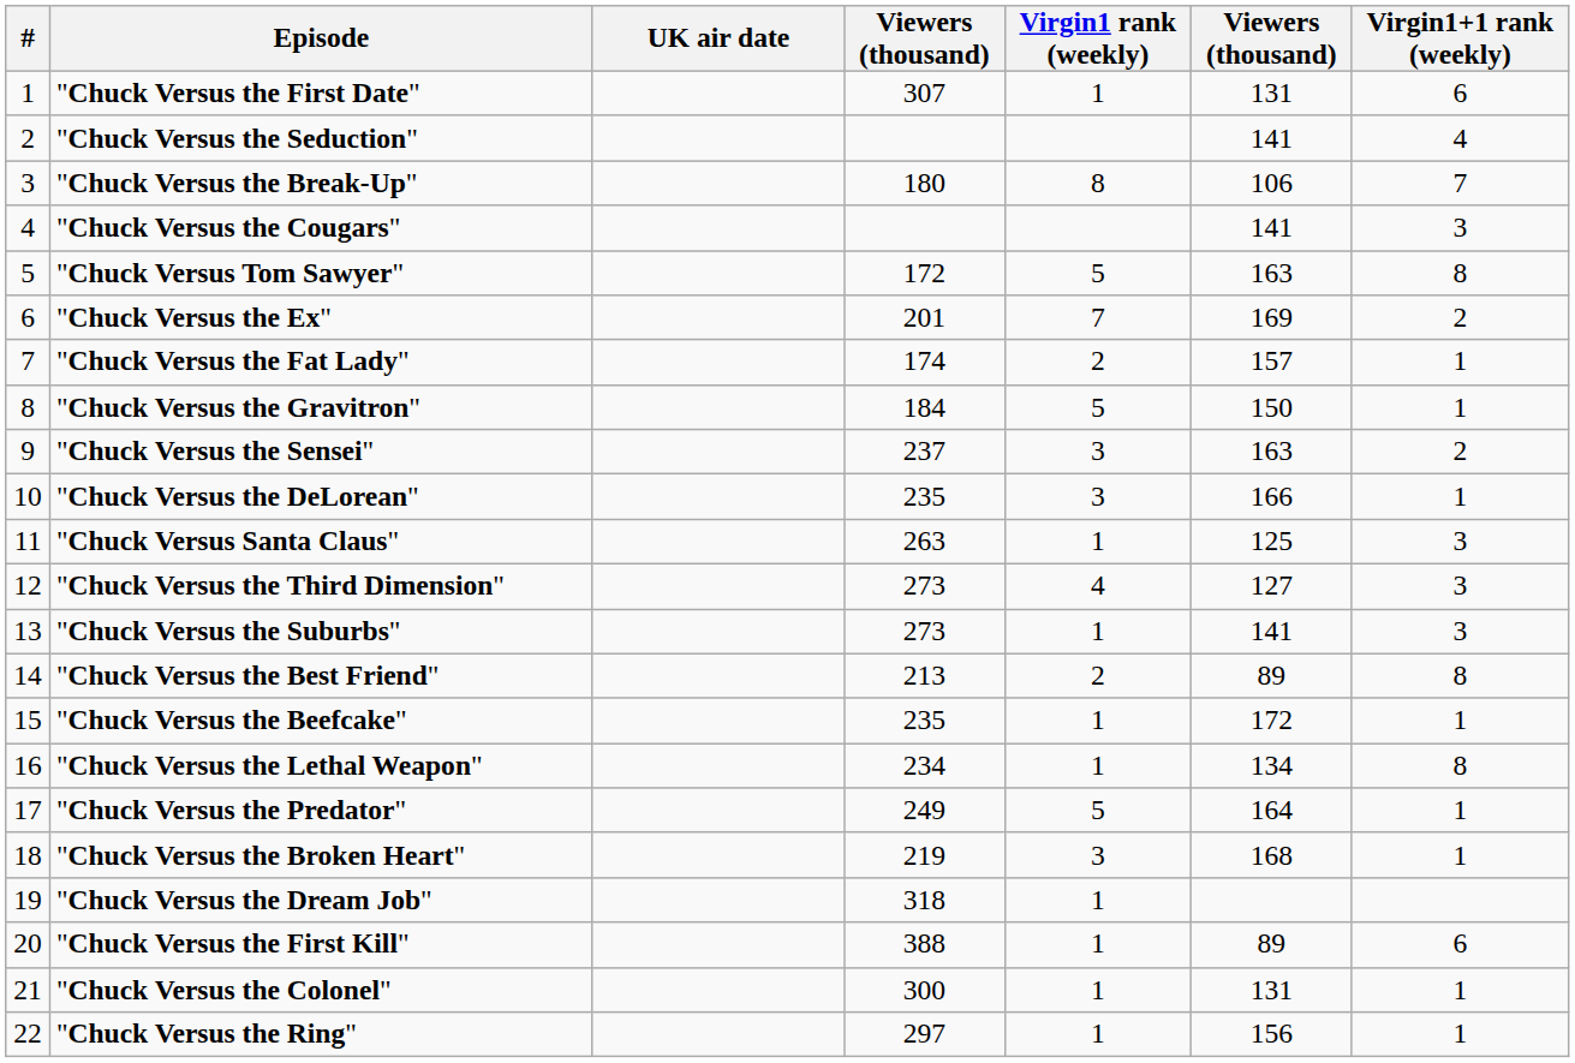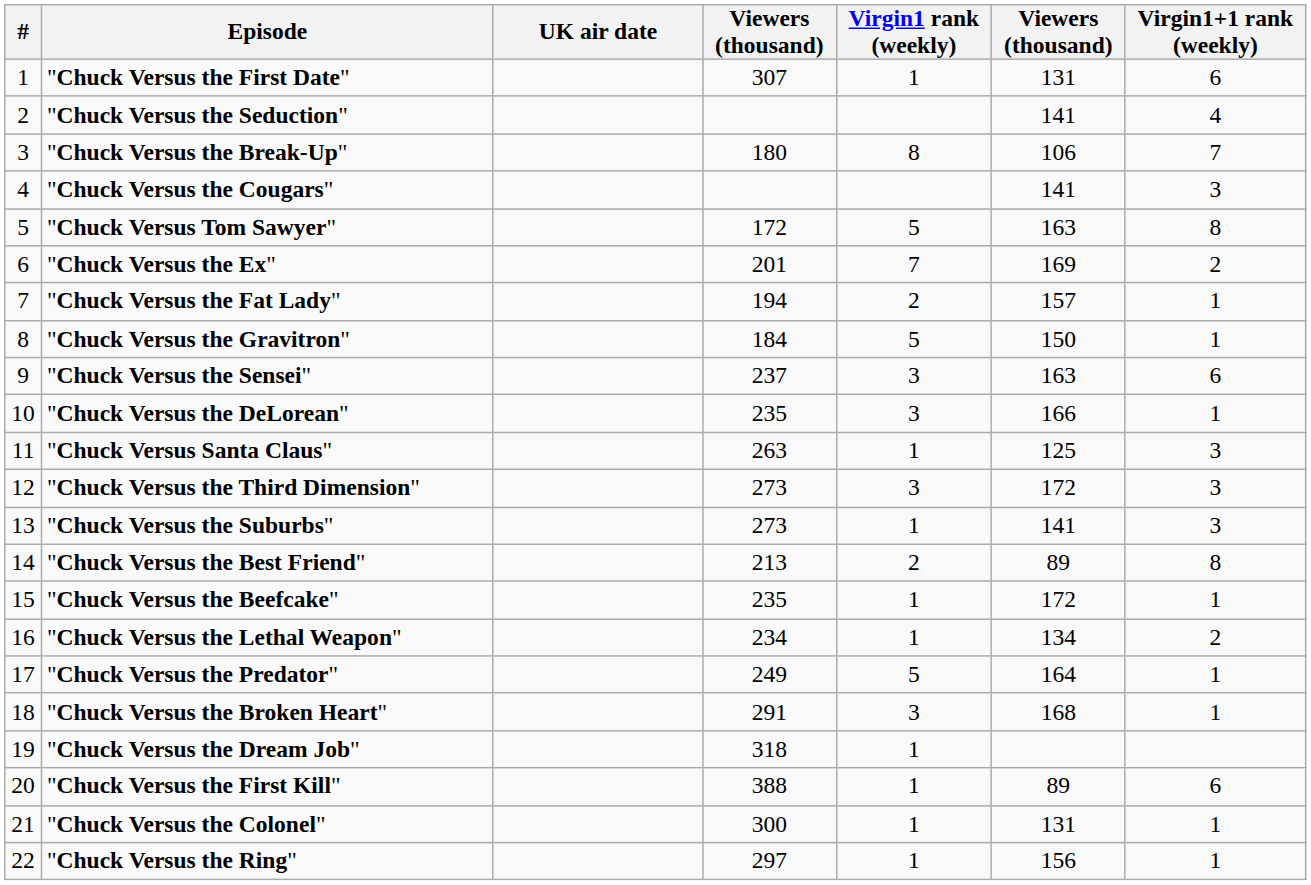 <table style="text-align:center;" class="wikitable plainrowheaders sortable">
 <tr>
 <th style="padding: 0px 8px">#</th>
 <th width="300px" class="unsortable">Episode</th>
 <th width="135px">UK air date</th>
 <th style="padding: 0px 8px">Viewers<br>(thousand)</th>
 <th style="padding: 0px 8px"><a href='#'>Virgin1</a> rank<br>(weekly)</th>
 <th style="padding: 0px 8px">Viewers<br>(thousand)</th>
 <th style="padding: 0px 8px">Virgin1+1 rank<br>(weekly)</th>
 </tr>
 <tr>
 <td>1</td>
 <td style="text-align:left">"<strong>Chuck Versus the First Date</strong>"</td>
 <td></td>
 <td>307</td>
 <td>1</td>
 <td>131</td>
 <td>6</td>
 </tr>
 <tr>
 <td>2</td>
 <td style="text-align:left">"<strong>Chuck Versus the Seduction</strong>"</td>
 <td></td>
 <td></td>
 <td></td>
 <td>141</td>
 <td>4</td>
 </tr>
 <tr>
 <td>3</td>
 <td style="text-align:left">"<strong>Chuck Versus the Break-Up</strong>"</td>
 <td></td>
 <td>180</td>
 <td>8</td>
 <td>106</td>
 <td>7</td>
 </tr>
 <tr>
 <td>4</td>
 <td style="text-align:left">"<strong>Chuck Versus the Cougars</strong>"</td>
 <td></td>
 <td></td>
 <td></td>
 <td>141</td>
 <td>3</td>
 </tr>
 <tr>
 <td>5</td>
 <td style="text-align:left">"<strong>Chuck Versus Tom Sawyer</strong>"</td>
 <td></td>
 <td>172</td>
 <td>5</td>
 <td>163</td>
 <td>8</td>
 </tr>
 <tr>
 <td>6</td>
 <td style="text-align:left">"<strong>Chuck Versus the Ex</strong>"</td>
 <td></td>
 <td>201</td>
 <td>7</td>
 <td>169</td>
 <td>2</td>
 </tr>
 <tr>
 <td>7</td>
 <td style="text-align:left">"<strong>Chuck Versus the Fat Lady</strong>"</td>
 <td></td>
-<td>174</td>
+<td>194</td>
 <td>2</td>
 <td>157</td>
 <td>1</td>
 </tr>
 <tr>
 <td>8</td>
 <td style="text-align:left">"<strong>Chuck Versus the Gravitron</strong>"</td>
 <td></td>
 <td>184</td>
 <td>5</td>
 <td>150</td>
 <td>1</td>
 </tr>
 <tr>
 <td>9</td>
 <td style="text-align:left">"<strong>Chuck Versus the Sensei</strong>"</td>
 <td></td>
 <td>237</td>
 <td>3</td>
 <td>163</td>
-<td>2</td>
+<td>6</td>
 </tr>
 <tr>
 <td>10</td>
 <td style="text-align:left">"<strong>Chuck Versus the DeLorean</strong>"</td>
 <td></td>
 <td>235</td>
 <td>3</td>
 <td>166</td>
 <td>1</td>
 </tr>
 <tr>
 <td>11</td>
 <td style="text-align:left">"<strong>Chuck Versus Santa Claus</strong>"</td>
 <td></td>
 <td>263</td>
 <td>1</td>
 <td>125</td>
 <td>3</td>
 </tr>
 <tr>
 <td>12</td>
 <td style="text-align:left">"<strong>Chuck Versus the Third Dimension</strong>"</td>
 <td></td>
 <td>273</td>
-<td>4</td>
-<td>127</td>
+<td>3</td>
+<td>172</td>
 <td>3</td>
 </tr>
 <tr>
 <td>13</td>
 <td style="text-align:left">"<strong>Chuck Versus the Suburbs</strong>"</td>
 <td></td>
 <td>273</td>
 <td>1</td>
 <td>141</td>
 <td>3</td>
 </tr>
 <tr>
 <td>14</td>
 <td style="text-align:left">"<strong>Chuck Versus the Best Friend</strong>"</td>
 <td></td>
 <td>213</td>
 <td>2</td>
 <td>89</td>
 <td>8</td>
 </tr>
 <tr>
 <td>15</td>
 <td style="text-align:left">"<strong>Chuck Versus the Beefcake</strong>"</td>
 <td></td>
 <td>235</td>
 <td>1</td>
 <td>172</td>
 <td>1</td>
 </tr>
 <tr>
 <td>16</td>
 <td style="text-align:left">"<strong>Chuck Versus the Lethal Weapon</strong>"</td>
 <td></td>
 <td>234</td>
 <td>1</td>
 <td>134</td>
-<td>8</td>
+<td>2</td>
 </tr>
 <tr>
 <td>17</td>
 <td style="text-align:left">"<strong>Chuck Versus the Predator</strong>"</td>
 <td></td>
 <td>249</td>
 <td>5</td>
 <td>164</td>
 <td>1</td>
 </tr>
 <tr>
 <td>18</td>
 <td style="text-align:left">"<strong>Chuck Versus the Broken Heart</strong>"</td>
 <td></td>
-<td>219</td>
+<td>291</td>
 <td>3</td>
 <td>168</td>
 <td>1</td>
 </tr>
 <tr>
 <td>19</td>
 <td style="text-align:left">"<strong>Chuck Versus the Dream Job</strong>"</td>
 <td></td>
 <td>318</td>
 <td>1</td>
 <td></td>
 <td></td>
 </tr>
 <tr>
 <td>20</td>
 <td style="text-align:left">"<strong>Chuck Versus the First Kill</strong>"</td>
 <td></td>
 <td>388</td>
 <td>1</td>
 <td>89</td>
 <td>6</td>
 </tr>
 <tr>
 <td>21</td>
 <td style="text-align:left">"<strong>Chuck Versus the Colonel</strong>"</td>
 <td></td>
 <td>300</td>
 <td>1</td>
 <td>131</td>
 <td>1</td>
 </tr>
 <tr>
 <td>22</td>
 <td style="text-align:left">"<strong>Chuck Versus the Ring</strong>"</td>
 <td></td>
 <td>297</td>
 <td>1</td>
 <td>156</td>
 <td>1</td>
 </tr>
 </table>
